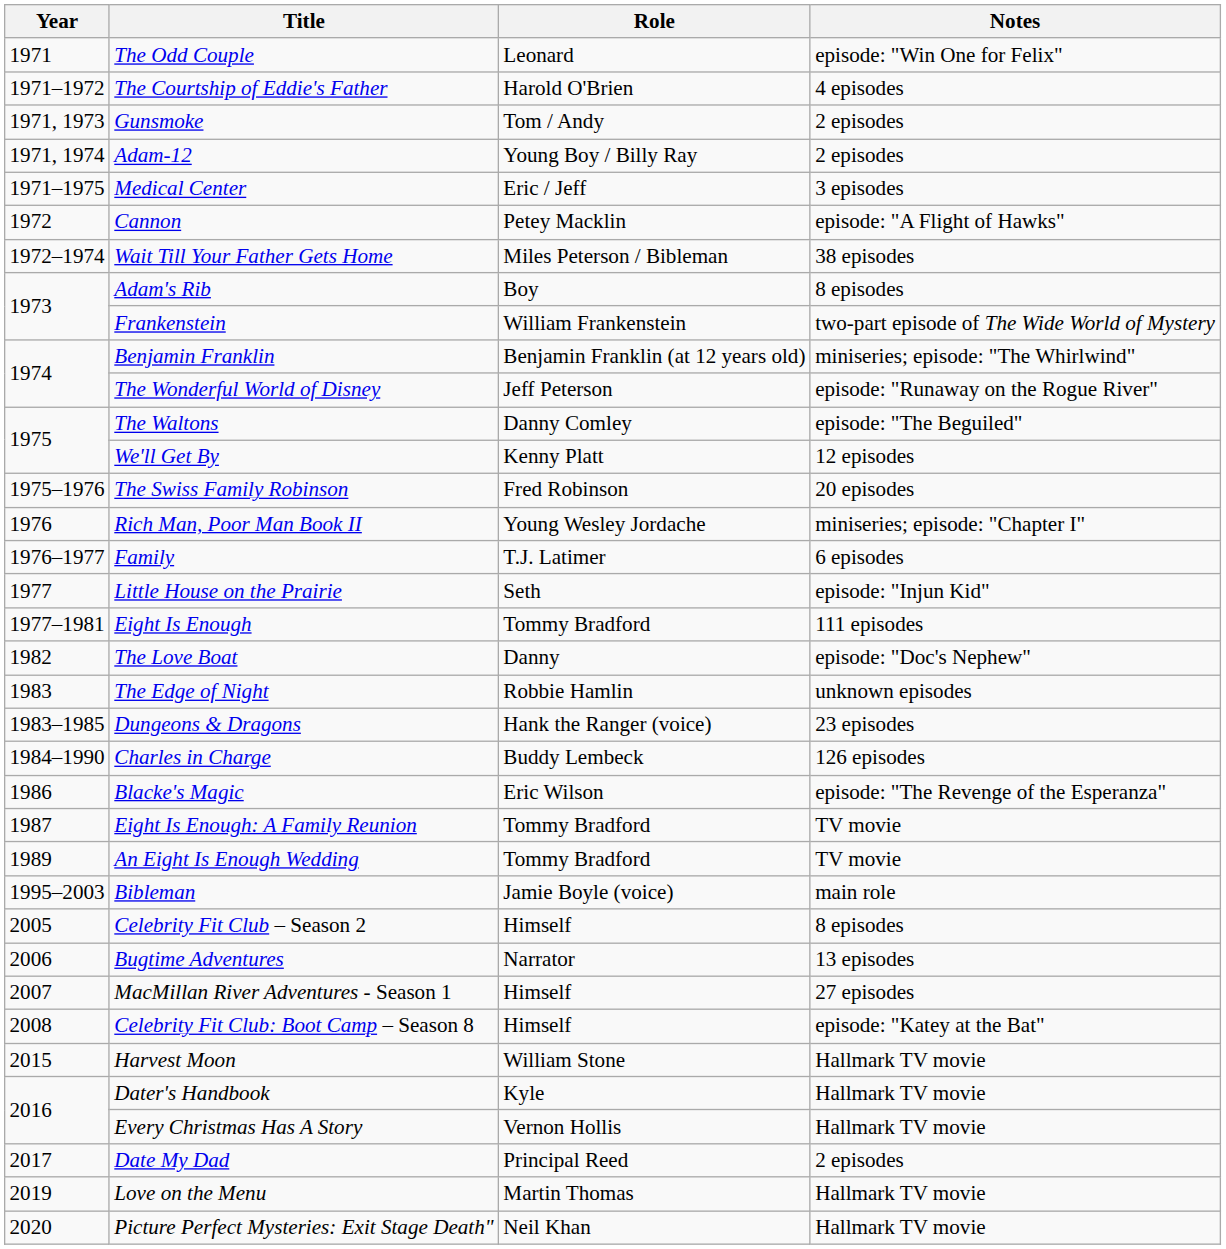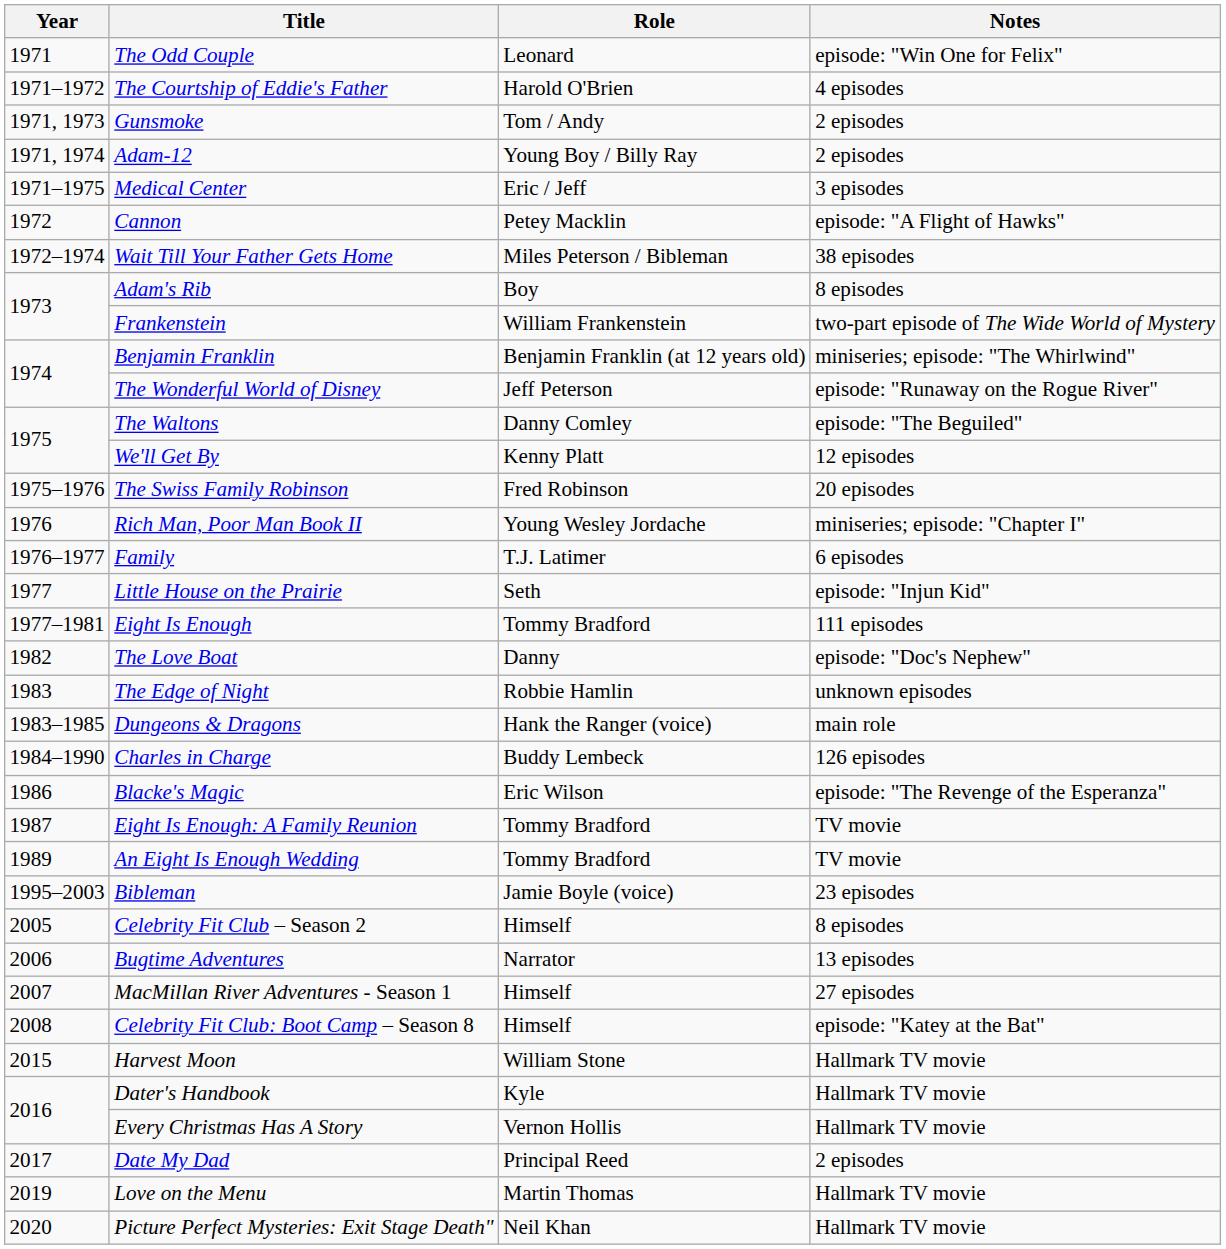 <table class="wikitable sortable">
 <tr>
 <th>Year</th>
 <th>Title</th>
 <th>Role</th>
 <th class="unsortable">Notes</th>
 </tr>
 <tr>
 <td>1971</td>
 <td><em><a href='#'>The Odd Couple</a></em></td>
 <td>Leonard</td>
 <td>episode: "Win One for Felix"</td>
 </tr>
 <tr>
 <td>1971–1972</td>
 <td><em><a href='#'>The Courtship of Eddie's Father</a></em></td>
 <td>Harold O'Brien</td>
 <td>4 episodes</td>
 </tr>
 <tr>
 <td>1971, 1973</td>
 <td><em><a href='#'>Gunsmoke</a></em></td>
 <td>Tom / Andy</td>
 <td>2 episodes</td>
 </tr>
 <tr>
 <td>1971, 1974</td>
 <td><em><a href='#'>Adam-12</a></em></td>
 <td>Young Boy / Billy Ray</td>
 <td>2 episodes</td>
 </tr>
 <tr>
 <td>1971–1975</td>
 <td><em><a href='#'>Medical Center</a></em></td>
 <td>Eric / Jeff</td>
 <td>3 episodes</td>
 </tr>
 <tr>
 <td>1972</td>
 <td><em><a href='#'>Cannon</a></em></td>
 <td>Petey Macklin</td>
 <td>episode: "A Flight of Hawks"</td>
 </tr>
 <tr>
 <td>1972–1974</td>
 <td><em><a href='#'>Wait Till Your Father Gets Home</a></em></td>
 <td>Miles Peterson / Bibleman</td>
 <td>38 episodes</td>
 </tr>
 <tr>
 <td rowspan="2">1973</td>
 <td><em><a href='#'>Adam's Rib</a></em></td>
 <td>Boy</td>
 <td>8 episodes</td>
 </tr>
 <tr>
 <td><em><a href='#'>Frankenstein</a></em></td>
 <td>William Frankenstein</td>
 <td>two-part episode of <em>The Wide World of Mystery</em></td>
 </tr>
 <tr>
 <td rowspan="2">1974</td>
 <td><em><a href='#'>Benjamin Franklin</a></em></td>
 <td>Benjamin Franklin (at 12 years old)</td>
 <td>miniseries; episode: "The Whirlwind"</td>
 </tr>
 <tr>
 <td><em><a href='#'>The Wonderful World of Disney</a></em></td>
 <td>Jeff Peterson</td>
 <td>episode: "Runaway on the Rogue River"</td>
 </tr>
 <tr>
 <td rowspan="2">1975</td>
 <td><em><a href='#'>The Waltons</a></em></td>
 <td>Danny Comley</td>
 <td>episode: "The Beguiled"</td>
 </tr>
 <tr>
 <td><em><a href='#'>We'll Get By</a></em></td>
 <td>Kenny Platt</td>
 <td>12 episodes</td>
 </tr>
 <tr>
 <td>1975–1976</td>
 <td><em><a href='#'>The Swiss Family Robinson</a></em></td>
 <td>Fred Robinson</td>
 <td>20 episodes</td>
 </tr>
 <tr>
 <td>1976</td>
 <td><em><a href='#'>Rich Man, Poor Man Book II</a></em></td>
 <td>Young Wesley Jordache</td>
 <td>miniseries; episode: "Chapter I"</td>
 </tr>
 <tr>
 <td>1976–1977</td>
 <td><em><a href='#'>Family</a></em></td>
 <td>T.J. Latimer</td>
 <td>6 episodes</td>
 </tr>
 <tr>
 <td>1977</td>
 <td><em><a href='#'>Little House on the Prairie</a></em></td>
 <td>Seth</td>
 <td>episode: "Injun Kid"</td>
 </tr>
 <tr>
 <td>1977–1981</td>
 <td><em><a href='#'>Eight Is Enough</a></em></td>
 <td>Tommy Bradford</td>
 <td>111 episodes</td>
 </tr>
 <tr>
 <td>1982</td>
 <td><em><a href='#'>The Love Boat</a></em></td>
 <td>Danny</td>
 <td>episode: "Doc's Nephew"</td>
 </tr>
 <tr>
 <td>1983</td>
 <td><em><a href='#'>The Edge of Night</a></em></td>
 <td>Robbie Hamlin</td>
 <td>unknown episodes</td>
 </tr>
 <tr>
 <td>1983–1985</td>
 <td><em><a href='#'>Dungeons & Dragons</a></em></td>
 <td>Hank the Ranger (voice)</td>
-<td>23 episodes</td>
+<td>main role</td>
 </tr>
 <tr>
 <td>1984–1990</td>
 <td><em><a href='#'>Charles in Charge</a></em></td>
 <td>Buddy Lembeck</td>
 <td>126 episodes</td>
 </tr>
 <tr>
 <td>1986</td>
 <td><em><a href='#'>Blacke's Magic</a></em></td>
 <td>Eric Wilson</td>
 <td>episode: "The Revenge of the Esperanza"</td>
 </tr>
 <tr>
 <td>1987</td>
 <td><em><a href='#'>Eight Is Enough: A Family Reunion</a></em></td>
 <td>Tommy Bradford</td>
 <td>TV movie</td>
 </tr>
 <tr>
 <td>1989</td>
 <td><em><a href='#'>An Eight Is Enough Wedding</a></em></td>
 <td>Tommy Bradford</td>
 <td>TV movie</td>
 </tr>
 <tr>
 <td>1995–2003</td>
 <td><em><a href='#'>Bibleman</a></em></td>
 <td>Jamie Boyle (voice)</td>
-<td>main role</td>
+<td>23 episodes</td>
 </tr>
 <tr>
 <td>2005</td>
 <td><em><a href='#'>Celebrity Fit Club</a></em> – Season 2</td>
 <td>Himself</td>
 <td>8 episodes</td>
 </tr>
 <tr>
 <td>2006</td>
 <td><em><a href='#'>Bugtime Adventures</a></em></td>
 <td>Narrator</td>
 <td>13 episodes</td>
 </tr>
 <tr>
 <td>2007</td>
 <td><em>MacMillan River Adventures</em> - Season 1</td>
 <td>Himself</td>
 <td>27 episodes</td>
 </tr>
 <tr>
 <td>2008</td>
 <td><em><a href='#'>Celebrity Fit Club: Boot Camp</a></em> – Season 8</td>
 <td>Himself</td>
 <td>episode: "Katey at the Bat"</td>
 </tr>
 <tr>
 <td>2015</td>
 <td><em>Harvest Moon</em></td>
 <td>William Stone</td>
 <td>Hallmark TV movie</td>
 </tr>
 <tr>
 <td rowspan="2">2016</td>
 <td><em>Dater's Handbook</em></td>
 <td>Kyle</td>
 <td>Hallmark TV movie</td>
 </tr>
 <tr>
 <td><em>Every Christmas Has A Story</em></td>
 <td>Vernon Hollis</td>
 <td>Hallmark TV movie</td>
 </tr>
 <tr>
 <td>2017</td>
 <td><em><a href='#'>Date My Dad</a></em></td>
 <td>Principal Reed</td>
 <td>2 episodes</td>
 </tr>
 <tr>
 <td>2019</td>
 <td><em>Love on the Menu</em></td>
 <td>Martin Thomas</td>
 <td>Hallmark TV movie</td>
 </tr>
 <tr>
 <td>2020</td>
 <td><em>Picture Perfect Mysteries: Exit Stage Death"</td>
 <td>Neil Khan</td>
 <td>Hallmark TV movie</td>
 </tr>
 </table>
